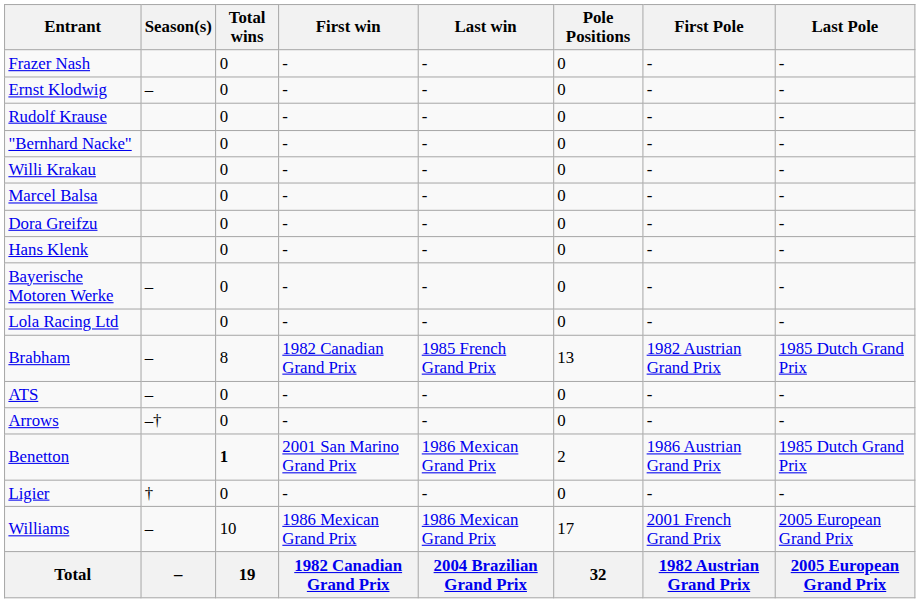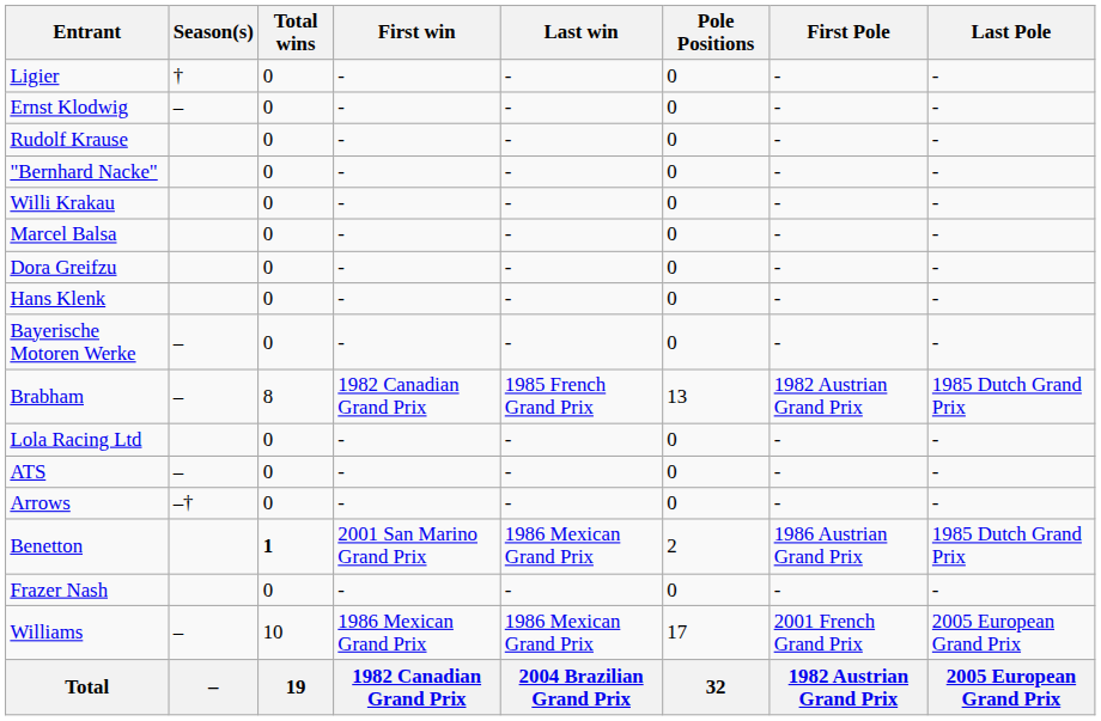 <table class="wikitable">
 <tr>
 <th>Entrant</th>
 <th>Season(s)</th>
 <th>Total wins</th>
 <th>First win</th>
 <th>Last win</th>
 <th>Pole Positions</th>
 <th>First Pole</th>
 <th>Last Pole</th>
 </tr>
 <tr>
-<td> <a href='#'>Frazer Nash</a></td>
-<td></td>
+<td> <a href='#'>Ligier</a></td>
+<td>†</td>
 <td>0</td>
 <td>-</td>
 <td>-</td>
 <td>0</td>
 <td>-</td>
 <td>-</td>
 </tr>
 <tr>
 <td> <a href='#'>Ernst Klodwig</a></td>
 <td>–</td>
 <td>0</td>
 <td>-</td>
 <td>-</td>
 <td>0</td>
 <td>-</td>
 <td>-</td>
 </tr>
 <tr>
 <td> <a href='#'>Rudolf Krause</a></td>
 <td></td>
 <td>0</td>
 <td>-</td>
 <td>-</td>
 <td>0</td>
 <td>-</td>
 <td>-</td>
 </tr>
 <tr>
 <td> <a href='#'>"Bernhard Nacke"</a></td>
 <td></td>
 <td>0</td>
 <td>-</td>
 <td>-</td>
 <td>0</td>
 <td>-</td>
 <td>-</td>
 </tr>
 <tr>
 <td> <a href='#'>Willi Krakau</a></td>
 <td></td>
 <td>0</td>
 <td>-</td>
 <td>-</td>
 <td>0</td>
 <td>-</td>
 <td>-</td>
 </tr>
 <tr>
 <td> <a href='#'>Marcel Balsa</a></td>
 <td></td>
 <td>0</td>
 <td>-</td>
 <td>-</td>
 <td>0</td>
 <td>-</td>
 <td>-</td>
 </tr>
 <tr>
 <td> <a href='#'>Dora Greifzu</a></td>
 <td></td>
 <td>0</td>
 <td>-</td>
 <td>-</td>
 <td>0</td>
 <td>-</td>
 <td>-</td>
 </tr>
 <tr>
 <td> <a href='#'>Hans Klenk</a></td>
 <td></td>
 <td>0</td>
 <td>-</td>
 <td>-</td>
 <td>0</td>
 <td>-</td>
 <td>-</td>
 </tr>
 <tr>
 <td> <a href='#'>Bayerische Motoren Werke</a></td>
 <td>–</td>
 <td>0</td>
 <td>-</td>
 <td>-</td>
 <td>0</td>
 <td>-</td>
 <td>-</td>
 </tr>
 <tr>
+<td> <a href='#'>Brabham</a></td>
+<td>–</td>
+<td>8</td>
+<td><a href='#'>1982 Canadian Grand Prix</a></td>
+<td><a href='#'>1985 French Grand Prix</a></td>
+<td>13</td>
+<td><a href='#'>1982 Austrian Grand Prix</a></td>
+<td><a href='#'>1985 Dutch Grand Prix</a></td>
+</tr>
+<tr>
 <td> <a href='#'>Lola Racing Ltd</a></td>
 <td></td>
 <td>0</td>
 <td>-</td>
 <td>-</td>
 <td>0</td>
 <td>-</td>
 <td>-</td>
-</tr>
-<tr>
-<td> <a href='#'>Brabham</a></td>
-<td>–</td>
-<td>8</td>
-<td><a href='#'>1982 Canadian Grand Prix</a></td>
-<td><a href='#'>1985 French Grand Prix</a></td>
-<td>13</td>
-<td><a href='#'>1982 Austrian Grand Prix</a></td>
-<td><a href='#'>1985 Dutch Grand Prix</a></td>
 </tr>
 <tr>
 <td> <a href='#'>ATS</a></td>
 <td>–</td>
 <td>0</td>
 <td>-</td>
 <td>-</td>
 <td>0</td>
 <td>-</td>
 <td>-</td>
 </tr>
 <tr>
 <td> <a href='#'>Arrows</a></td>
 <td>–†</td>
 <td>0</td>
 <td>-</td>
 <td>-</td>
 <td>0</td>
 <td>-</td>
 <td>-</td>
 </tr>
 <tr>
 <td> <a href='#'>Benetton</a></td>
 <td></td>
 <td><strong>1</strong></td>
 <td><a href='#'>2001 San Marino Grand Prix</a></td>
 <td><a href='#'>1986 Mexican Grand Prix</a></td>
 <td>2</td>
 <td><a href='#'>1986 Austrian Grand Prix</a></td>
 <td><a href='#'>1985 Dutch Grand Prix</a></td>
 </tr>
 <tr>
-<td> <a href='#'>Ligier</a></td>
-<td>†</td>
+<td> <a href='#'>Frazer Nash</a></td>
+<td></td>
 <td>0</td>
 <td>-</td>
 <td>-</td>
 <td>0</td>
 <td>-</td>
 <td>-</td>
 </tr>
 <tr>
 <td> <a href='#'>Williams</a></td>
 <td>–</td>
 <td>10</td>
 <td><a href='#'>1986 Mexican Grand Prix</a></td>
 <td><a href='#'>1986 Mexican Grand Prix</a></td>
 <td>17</td>
 <td><a href='#'>2001 French Grand Prix</a></td>
 <td><a href='#'>2005 European Grand Prix</a></td>
 </tr>
 <tr>
 <th>Total</th>
 <th>–</th>
 <th>19</th>
 <th><a href='#'>1982 Canadian Grand Prix</a></th>
 <th><a href='#'>2004 Brazilian Grand Prix</a></th>
 <th>32</th>
 <th><a href='#'>1982 Austrian Grand Prix</a></th>
 <th><a href='#'>2005 European Grand Prix</a></th>
 </tr>
 </table>
